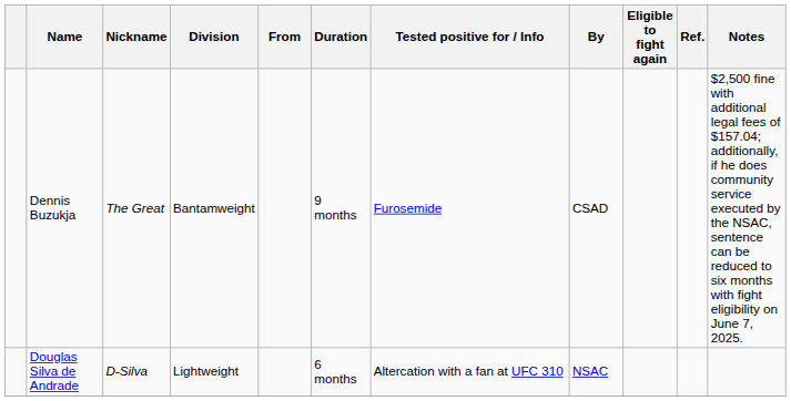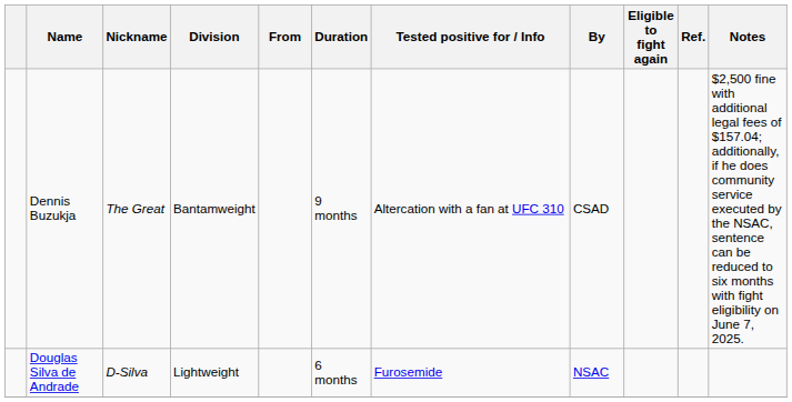 <table class="sortable wikitable succession-box" style="font-size:90%">
 <tr>
 <th width=3%></th>
 <th width=10%>Name</th>
 <th width=8%>Nickname</th>
 <th width=10%>Division</th>
 <th width=7%>From</th>
 <th width=7%>Duration</th>
 <th width=27%>Tested positive for / Info</th>
 <th width=7%>By</th>
 <th width=7%>Eligible to <br>fight again</th>
 <th width=3%>Ref.</th>
 <th width=10%>Notes</th>
 </tr>
 <tr>
 <td></td>
 <td>Dennis Buzukja</td>
 <td><em>The Great</em></td>
 <td>Bantamweight</td>
 <td></td>
 <td>9 months</td>
-<td><a href='#'>Furosemide</a></td>
+<td>Altercation with a fan at <a href='#'>UFC 310</a></td>
 <td>CSAD</td>
 <td></td>
 <td></td>
 <td>$2,500 fine with additional legal fees of $157.04; additionally, if he does community service executed by the NSAC, sentence can be reduced to six months with fight eligibility on June 7, 2025.</td>
 </tr>
 <tr>
 <td></td>
 <td><a href='#'>Douglas Silva de Andrade</a></td>
 <td><em>D-Silva</em></td>
 <td>Lightweight</td>
 <td></td>
 <td>6 months</td>
-<td>Altercation with a fan at <a href='#'>UFC 310</a></td>
+<td><a href='#'>Furosemide</a></td>
 <td><a href='#'>NSAC</a></td>
 <td></td>
 <td></td>
 <td></td>
 </tr>
 <tr>
 </tr>
 </table>
